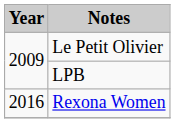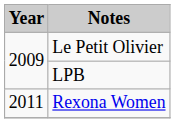 <table class="wikitable">
 <tr>
 <th style="background: #CCCCCC;">Year</th>
 <th style="background: #CCCCCC;">Notes</th>
 </tr>
 <tr>
 <td rowspan=2>2009</td>
 <td>Le Petit Olivier</td>
 </tr>
 <tr>
 <td>LPB</td>
 </tr>
 <tr>
-<td rowspan=1>2016</td>
+<td rowspan=1>2011</td>
 <td><a href='#'>Rexona Women</a></td>
 </tr>
 <tr>
 </tr>
 </table>
